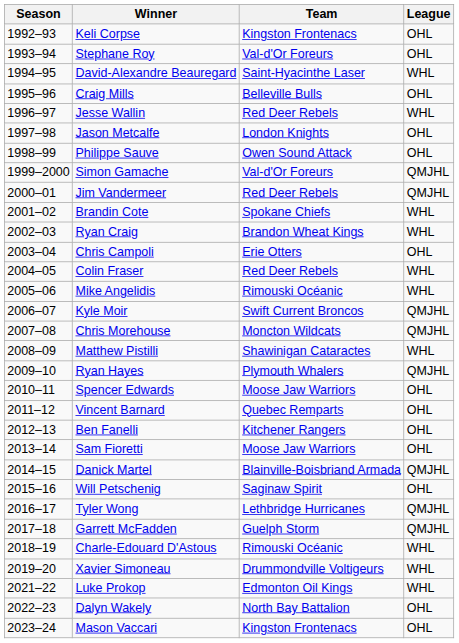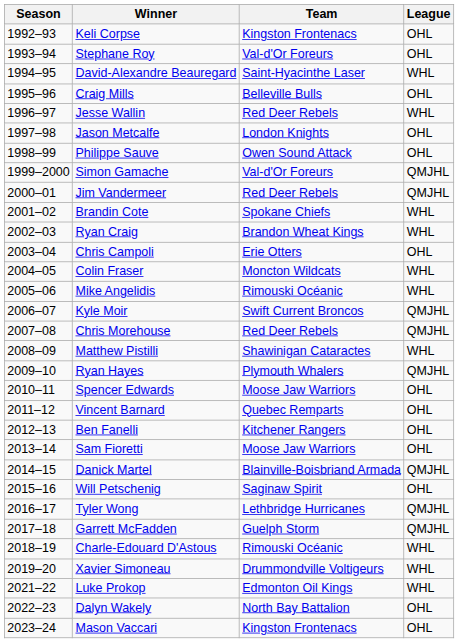 <table class="wikitable sortable">
 <tr>
 <th>Season</th>
 <th>Winner</th>
 <th>Team</th>
 <th>League</th>
 </tr>
 <tr>
 <td>1992–93</td>
 <td><a href='#'>Keli Corpse</a></td>
 <td><a href='#'>Kingston Frontenacs</a></td>
 <td>OHL</td>
 </tr>
 <tr>
 <td>1993–94</td>
 <td><a href='#'>Stephane Roy</a></td>
 <td><a href='#'>Val-d'Or Foreurs</a></td>
 <td>OHL</td>
 </tr>
 <tr>
 <td>1994–95</td>
 <td><a href='#'>David-Alexandre Beauregard</a></td>
 <td><a href='#'>Saint-Hyacinthe Laser</a></td>
 <td>WHL</td>
 </tr>
 <tr>
 <td>1995–96</td>
 <td><a href='#'>Craig Mills</a></td>
 <td><a href='#'>Belleville Bulls</a></td>
 <td>OHL</td>
 </tr>
 <tr>
 <td>1996–97</td>
 <td><a href='#'>Jesse Wallin</a></td>
 <td><a href='#'>Red Deer Rebels</a></td>
 <td>WHL</td>
 </tr>
 <tr>
 <td>1997–98</td>
 <td><a href='#'>Jason Metcalfe</a></td>
 <td><a href='#'>London Knights</a></td>
 <td>OHL</td>
 </tr>
 <tr>
 <td>1998–99</td>
 <td><a href='#'>Philippe Sauve</a></td>
 <td><a href='#'>Owen Sound Attack</a></td>
 <td>OHL</td>
 </tr>
 <tr>
 <td>1999–2000</td>
 <td><a href='#'>Simon Gamache</a></td>
 <td><a href='#'>Val-d'Or Foreurs</a></td>
 <td>QMJHL</td>
 </tr>
 <tr>
 <td>2000–01</td>
 <td><a href='#'>Jim Vandermeer</a></td>
 <td><a href='#'>Red Deer Rebels</a></td>
 <td>QMJHL</td>
 </tr>
 <tr>
 <td>2001–02</td>
 <td><a href='#'>Brandin Cote</a></td>
 <td><a href='#'>Spokane Chiefs</a></td>
 <td>WHL</td>
 </tr>
 <tr>
 <td>2002–03</td>
 <td><a href='#'>Ryan Craig</a></td>
 <td><a href='#'>Brandon Wheat Kings</a></td>
 <td>WHL</td>
 </tr>
 <tr>
 <td>2003–04</td>
 <td><a href='#'>Chris Campoli</a></td>
 <td><a href='#'>Erie Otters</a></td>
 <td>OHL</td>
 </tr>
 <tr>
 <td>2004–05</td>
 <td><a href='#'>Colin Fraser</a></td>
-<td><a href='#'>Red Deer Rebels</a></td>
+<td><a href='#'>Moncton Wildcats</a></td>
 <td>WHL</td>
 </tr>
 <tr>
 <td>2005–06</td>
 <td><a href='#'>Mike Angelidis</a></td>
 <td><a href='#'>Rimouski Océanic</a></td>
 <td>WHL</td>
 </tr>
 <tr>
 <td>2006–07</td>
 <td><a href='#'>Kyle Moir</a></td>
 <td><a href='#'>Swift Current Broncos</a></td>
 <td>QMJHL</td>
 </tr>
 <tr>
 <td>2007–08</td>
 <td><a href='#'>Chris Morehouse</a></td>
-<td><a href='#'>Moncton Wildcats</a></td>
+<td><a href='#'>Red Deer Rebels</a></td>
 <td>QMJHL</td>
 </tr>
 <tr>
 <td>2008–09</td>
 <td><a href='#'>Matthew Pistilli</a></td>
 <td><a href='#'>Shawinigan Cataractes</a></td>
 <td>WHL</td>
 </tr>
 <tr>
 <td>2009–10</td>
 <td><a href='#'>Ryan Hayes</a></td>
 <td><a href='#'>Plymouth Whalers</a></td>
 <td>QMJHL</td>
 </tr>
 <tr>
 <td>2010–11</td>
 <td><a href='#'>Spencer Edwards</a></td>
 <td><a href='#'>Moose Jaw Warriors</a></td>
 <td>OHL</td>
 </tr>
 <tr>
 <td>2011–12</td>
 <td><a href='#'>Vincent Barnard</a></td>
 <td><a href='#'>Quebec Remparts</a></td>
 <td>OHL</td>
 </tr>
 <tr>
 <td>2012–13</td>
 <td><a href='#'>Ben Fanelli</a></td>
 <td><a href='#'>Kitchener Rangers</a></td>
 <td>OHL</td>
 </tr>
 <tr>
 <td>2013–14</td>
 <td><a href='#'>Sam Fioretti</a></td>
 <td><a href='#'>Moose Jaw Warriors</a></td>
 <td>OHL</td>
 </tr>
 <tr>
 <td>2014–15</td>
 <td><a href='#'>Danick Martel</a></td>
 <td><a href='#'>Blainville-Boisbriand Armada</a></td>
 <td>QMJHL</td>
 </tr>
 <tr>
 <td>2015–16</td>
 <td><a href='#'>Will Petschenig</a></td>
 <td><a href='#'>Saginaw Spirit</a></td>
 <td>OHL</td>
 </tr>
 <tr>
 <td>2016–17</td>
 <td><a href='#'>Tyler Wong</a></td>
 <td><a href='#'>Lethbridge Hurricanes</a></td>
 <td>QMJHL</td>
 </tr>
 <tr>
 <td>2017–18</td>
 <td><a href='#'>Garrett McFadden</a></td>
 <td><a href='#'>Guelph Storm</a></td>
 <td>QMJHL</td>
 </tr>
 <tr>
 <td>2018–19</td>
 <td><a href='#'>Charle-Edouard D'Astous</a></td>
 <td><a href='#'>Rimouski Océanic</a></td>
 <td>WHL</td>
 </tr>
 <tr>
 <td>2019–20</td>
 <td><a href='#'>Xavier Simoneau</a></td>
 <td><a href='#'>Drummondville Voltigeurs</a></td>
 <td>WHL</td>
 </tr>
 <tr>
 <td>2021–22</td>
 <td><a href='#'>Luke Prokop</a></td>
 <td><a href='#'>Edmonton Oil Kings</a></td>
 <td>WHL</td>
 </tr>
 <tr>
 <td>2022–23</td>
 <td><a href='#'>Dalyn Wakely</a></td>
 <td><a href='#'>North Bay Battalion</a></td>
 <td>OHL</td>
 </tr>
 <tr>
 <td>2023–24</td>
 <td><a href='#'>Mason Vaccari</a></td>
 <td><a href='#'>Kingston Frontenacs</a></td>
 <td>OHL</td>
 </tr>
 </table>
